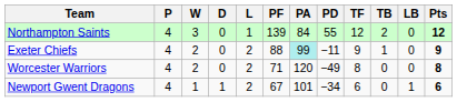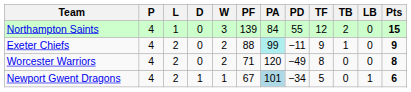 <table class="wikitable" style="text-align: center;">
 <tr>
 <th width="200">Team</th>
 <th width="30">P</th>
+<th width="30">L</th>
+<th width="30">D</th>
 <th width="30">W</th>
-<th width="30">D</th>
-<th width="30">L</th>
 <th width="30">PF</th>
 <th width="30">PA</th>
 <th width="30">PD</th>
 <th width="30">TF</th>
 <th width="30">TB</th>
 <th width="30">LB</th>
 <th width="30">Pts</th>
 </tr>
 <tr bgcolor="#ccffcc">
 <td align=left> <a href='#'>Northampton Saints</a></td>
 <td>4</td>
+<td>1</td>
+<td>0</td>
 <td>3</td>
-<td>0</td>
-<td>1</td>
 <td>139</td>
 <td>84</td>
 <td>55</td>
 <td>12</td>
 <td>2</td>
 <td>0</td>
-<td><strong>12</strong></td>
+<td><strong>15</strong></td>
 </tr>
 <tr>
 <td align=left> <a href='#'>Exeter Chiefs</a></td>
 <td>4</td>
 <td>2</td>
 <td>0</td>
 <td>2</td>
 <td>88</td>
 <td style="background: paleturquoise;">99</td>
 <td>−11</td>
 <td>9</td>
 <td>1</td>
 <td>0</td>
 <td><strong>9</strong></td>
 </tr>
 <tr>
 <td align=left> <a href='#'>Worcester Warriors</a></td>
 <td>4</td>
 <td>2</td>
 <td>0</td>
 <td>2</td>
 <td>71</td>
 <td>120</td>
 <td>−49</td>
 <td>8</td>
 <td>0</td>
 <td>0</td>
 <td><strong>8</strong></td>
 </tr>
 <tr>
 <td align=left> <a href='#'>Newport Gwent Dragons</a></td>
 <td>4</td>
+<td>2</td>
 <td>1</td>
 <td>1</td>
-<td>2</td>
 <td>67</td>
-<td>101</td>
+<td style="background: lightblue;">101</td>
 <td>−34</td>
-<td>6</td>
+<td>5</td>
 <td>0</td>
 <td>1</td>
 <td><strong>6</strong></td>
 </tr>
 </table>
